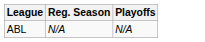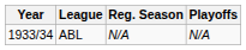 <table class="wikitable">
 <tr>
+<th>Year</th>
 <th>League</th>
 <th>Reg. Season</th>
 <th>Playoffs</th>
 </tr>
 <tr>
+<td>1933/34</td>
 <td>ABL</td>
 <td><em>N/A</em></td>
 <td><em>N/A</em></td>
 </tr>
 </table>
